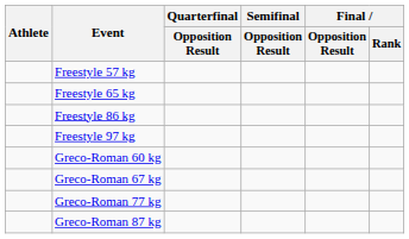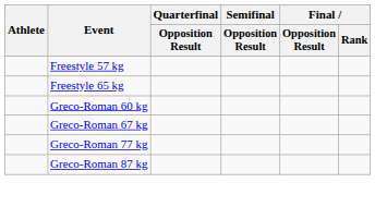 <table class=wikitable style=font-size:90%;text-align:center>
 <tr>
 <th rowspan=2>Athlete</th>
 <th rowspan=2>Event</th>
 <th>Quarterfinal</th>
 <th>Semifinal</th>
 <th colspan=2>Final / </th>
 </tr>
 <tr style=font-size:95%>
 <th>Opposition<br>Result</th>
 <th>Opposition<br>Result</th>
 <th>Opposition<br>Result</th>
 <th>Rank</th>
 </tr>
 <tr>
 <td align=left></td>
 <td align=left><a href='#'>Freestyle 57 kg</a></td>
 <td></td>
 <td></td>
 <td></td>
 <td></td>
 </tr>
 <tr>
 <td align=left></td>
 <td align=left><a href='#'>Freestyle 65 kg</a></td>
-<td></td>
-<td></td>
-<td></td>
-<td></td>
-</tr>
-<tr>
-<td align=left></td>
-<td align=left><a href='#'>Freestyle 86 kg</a></td>
-<td></td>
-<td></td>
-<td></td>
-<td></td>
-</tr>
-<tr>
-<td align=left></td>
-<td align=left><a href='#'>Freestyle 97 kg</a></td>
 <td></td>
 <td></td>
 <td></td>
 <td></td>
 </tr>
 <tr>
 <td align=left></td>
 <td align=left><a href='#'>Greco-Roman 60 kg</a></td>
 <td></td>
 <td></td>
 <td></td>
 <td></td>
 </tr>
 <tr>
 <td align=left></td>
 <td align=left><a href='#'>Greco-Roman 67 kg</a></td>
 <td></td>
 <td></td>
 <td></td>
 <td></td>
 </tr>
 <tr>
 <td align=left></td>
 <td align=left><a href='#'>Greco-Roman 77 kg</a></td>
 <td></td>
 <td></td>
 <td></td>
 <td></td>
 </tr>
 <tr>
 <td align=left></td>
 <td align=left><a href='#'>Greco-Roman 87 kg</a></td>
 <td></td>
 <td></td>
 <td></td>
 <td></td>
 </tr>
 </table>
